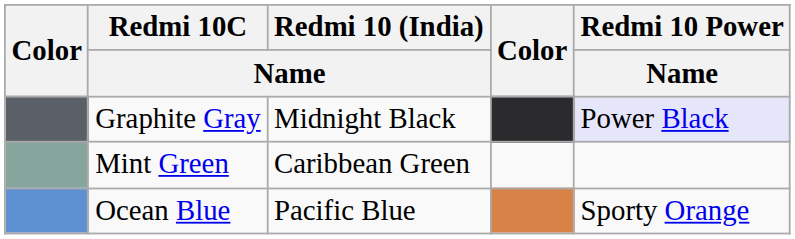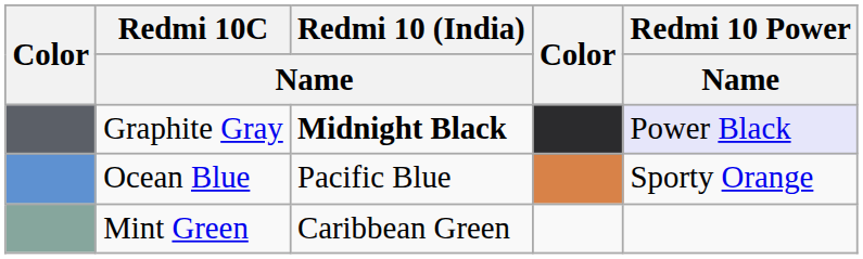 <table class="wikitable">
 <tr>
 <th rowspan="2">Color</th>
 <th>Redmi 10C</th>
 <th>Redmi 10 (India)</th>
 <th rowspan="2">Color</th>
 <th>Redmi 10 Power</th>
 </tr>
 <tr>
 <th colspan="2">Name</th>
 <th>Name</th>
 </tr>
 <tr>
 <td bgcolor="#5b5f67"></td>
 <td>Graphite <a href='#'>Gray</a></td>
-<td>Midnight Black</td>
+<td><strong>Midnight Black</strong></td>
 <td bgcolor="#2b2b2d"></td>
 <td style="background: lavender;">Power <a href='#'>Black</a></td>
+</tr>
+<tr>
+<td bgcolor="#5e91d1"></td>
+<td>Ocean <a href='#'>Blue</a></td>
+<td>Pacific Blue</td>
+<td bgcolor="#d88248"></td>
+<td>Sporty <a href='#'>Orange</a></td>
 </tr>
 <tr>
 <td bgcolor="#86a69d"></td>
 <td>Mint <a href='#'>Green</a></td>
 <td>Caribbean Green</td>
 <td></td>
 <td></td>
 </tr>
-<tr>
-<td bgcolor="#5e91d1"></td>
-<td>Ocean <a href='#'>Blue</a></td>
-<td>Pacific Blue</td>
-<td bgcolor="#d88248"></td>
-<td>Sporty <a href='#'>Orange</a></td>
-</tr>
 </table>
